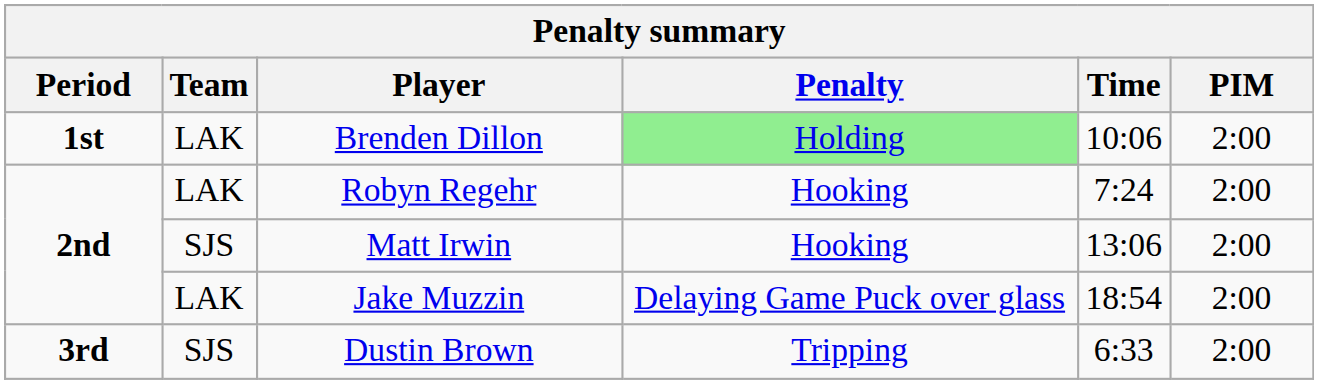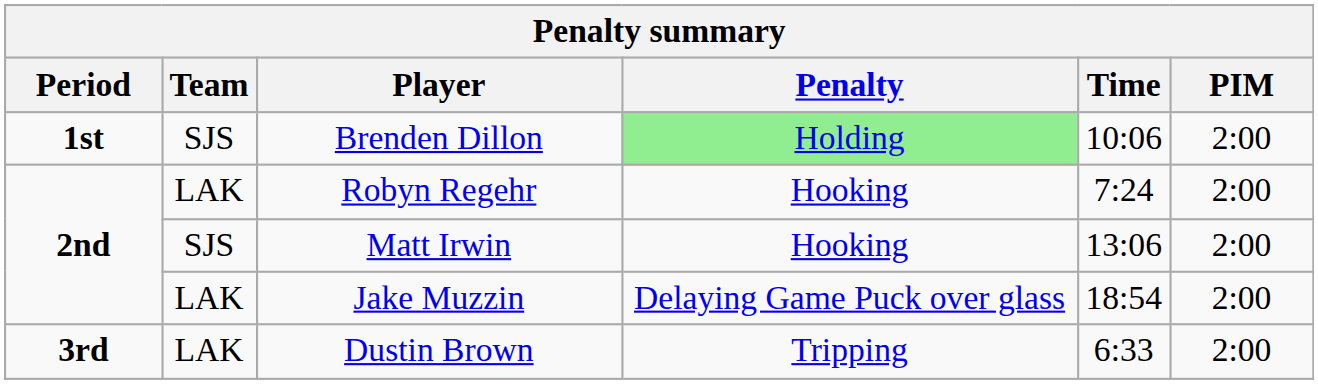 <table style="width:100%;" class="wikitable">
 <tr>
 <th colspan=6>Penalty summary</th>
 </tr>
 <tr>
 <th style="width:12%;">Period</th>
 <th style="width:7%;">Team</th>
 <th style="width:28%;">Player</th>
 <th style="width:35%;"><a href='#'>Penalty</a></th>
 <th style="width:7%;">Time</th>
 <th style="width:11%;">PIM</th>
 </tr>
 <tr>
 <td align=center rowspan="1"><strong>1st</strong></td>
-<td align=center>LAK</td>
+<td align=center>SJS</td>
 <td align=center><a href='#'>Brenden Dillon</a></td>
 <td align=center style="background: lightgreen;"><a href='#'>Holding</a></td>
 <td align=center>10:06</td>
 <td align=center>2:00</td>
 </tr>
 <tr>
 <td align=center rowspan="3"><strong>2nd</strong></td>
 <td align=center>LAK</td>
 <td align=center><a href='#'>Robyn Regehr</a></td>
 <td align=center><a href='#'>Hooking</a></td>
 <td align=center>7:24</td>
 <td align=center>2:00</td>
 </tr>
 <tr>
 <td align=center>SJS</td>
 <td align=center><a href='#'>Matt Irwin</a></td>
 <td align=center><a href='#'>Hooking</a></td>
 <td align=center>13:06</td>
 <td align=center>2:00</td>
 </tr>
 <tr>
 <td align=center>LAK</td>
 <td align=center><a href='#'>Jake Muzzin</a></td>
 <td align=center><a href='#'>Delaying Game Puck over glass</a></td>
 <td align=center>18:54</td>
 <td align=center>2:00</td>
 </tr>
 <tr>
 <td align=center rowspan="1"><strong>3rd</strong></td>
-<td align=center>SJS</td>
+<td align=center>LAK</td>
 <td align=center><a href='#'>Dustin Brown</a></td>
 <td align=center><a href='#'>Tripping</a></td>
 <td align=center>6:33</td>
 <td align=center>2:00</td>
 </tr>
 </table>
